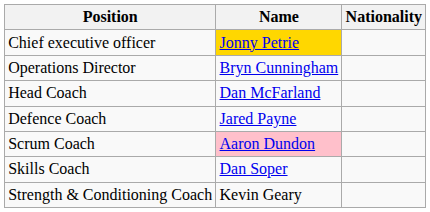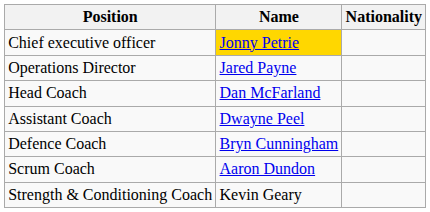 <table class="wikitable">
 <tr>
 <th>Position</th>
 <th>Name</th>
 <th>Nationality</th>
 </tr>
 <tr>
 <td>Chief executive officer</td>
 <td style="background: gold;"><a href='#'>Jonny Petrie</a></td>
 <td></td>
 </tr>
 <tr>
 <td>Operations Director</td>
-<td><a href='#'>Bryn Cunningham</a></td>
+<td><a href='#'>Jared Payne</a></td>
 <td></td>
 </tr>
 <tr>
 <td>Head Coach</td>
 <td><a href='#'>Dan McFarland</a></td>
 <td></td>
 </tr>
 <tr>
+<td>Assistant Coach</td>
+<td><a href='#'>Dwayne Peel</a></td>
+<td></td>
+</tr>
+<tr>
 <td>Defence Coach</td>
-<td><a href='#'>Jared Payne</a></td>
+<td><a href='#'>Bryn Cunningham</a></td>
 <td></td>
 </tr>
 <tr>
 <td>Scrum Coach</td>
-<td style="background: pink;"><a href='#'>Aaron Dundon</a></td>
-<td></td>
-</tr>
-<tr>
-<td>Skills Coach</td>
-<td><a href='#'>Dan Soper</a></td>
+<td><a href='#'>Aaron Dundon</a></td>
 <td></td>
 </tr>
 <tr>
 <td>Strength & Conditioning Coach</td>
 <td>Kevin Geary</td>
 <td></td>
 </tr>
 <tr>
 </tr>
 </table>
